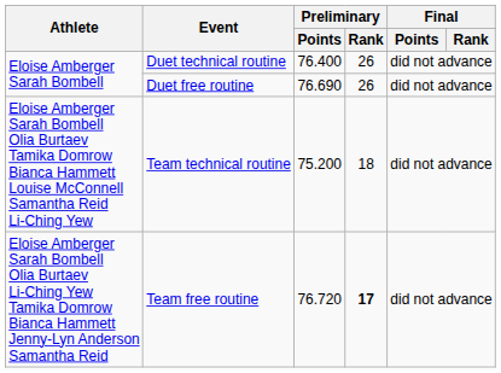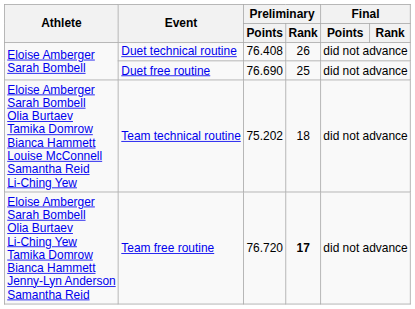 <table class=wikitable style="font-size:90%">
 <tr>
 <th rowspan="2">Athlete</th>
 <th rowspan="2">Event</th>
 <th colspan="2">Preliminary</th>
 <th colspan="2">Final</th>
 </tr>
 <tr>
 <th>Points</th>
 <th>Rank</th>
 <th>Points</th>
 <th>Rank</th>
 </tr>
 <tr>
 <td rowspan="2"><a href='#'>Eloise Amberger</a><br><a href='#'>Sarah Bombell</a></td>
 <td><a href='#'>Duet technical routine</a></td>
-<td align=center>76.400</td>
+<td align=center>76.408</td>
 <td align=center>26</td>
 <td align=center colspan=2>did not advance</td>
 </tr>
 <tr>
 <td><a href='#'>Duet free routine</a></td>
 <td align=center>76.690</td>
-<td align=center>26</td>
+<td align=center>25</td>
 <td align=center colspan=2>did not advance</td>
 </tr>
 <tr>
 <td rowspan="1"><a href='#'>Eloise Amberger</a><br><a href='#'>Sarah Bombell</a><br><a href='#'>Olia Burtaev</a><br><a href='#'>Tamika Domrow</a><br><a href='#'>Bianca Hammett</a><br><a href='#'>Louise McConnell</a><br><a href='#'>Samantha Reid</a><br><a href='#'>Li-Ching Yew</a></td>
 <td><a href='#'>Team technical routine</a></td>
-<td align=center>75.200</td>
+<td align=center>75.202</td>
 <td align=center>18</td>
 <td align=center colspan=2>did not advance</td>
 </tr>
 <tr>
 <td rowspan="1"><a href='#'>Eloise Amberger</a><br><a href='#'>Sarah Bombell</a><br><a href='#'>Olia Burtaev</a><br><a href='#'>Li-Ching Yew</a><br><a href='#'>Tamika Domrow</a><br><a href='#'>Bianca Hammett</a><br><a href='#'>Jenny-Lyn Anderson</a><br><a href='#'>Samantha Reid</a></td>
 <td><a href='#'>Team free routine</a></td>
 <td align=center>76.720</td>
 <td align=center><strong>17</strong></td>
 <td align=center colspan=2>did not advance</td>
 </tr>
 </table>
